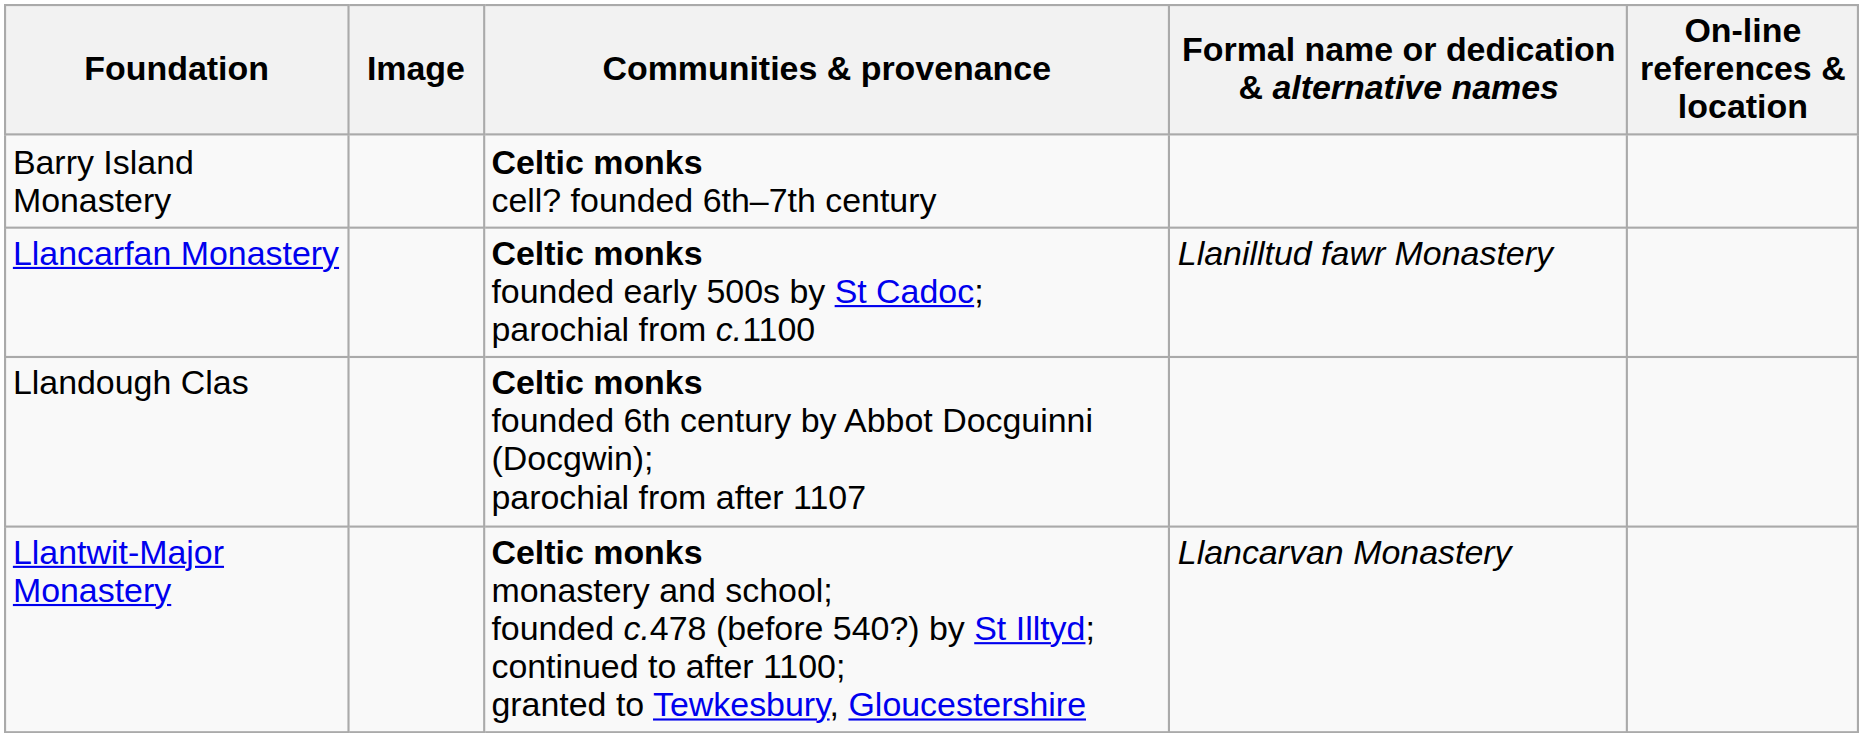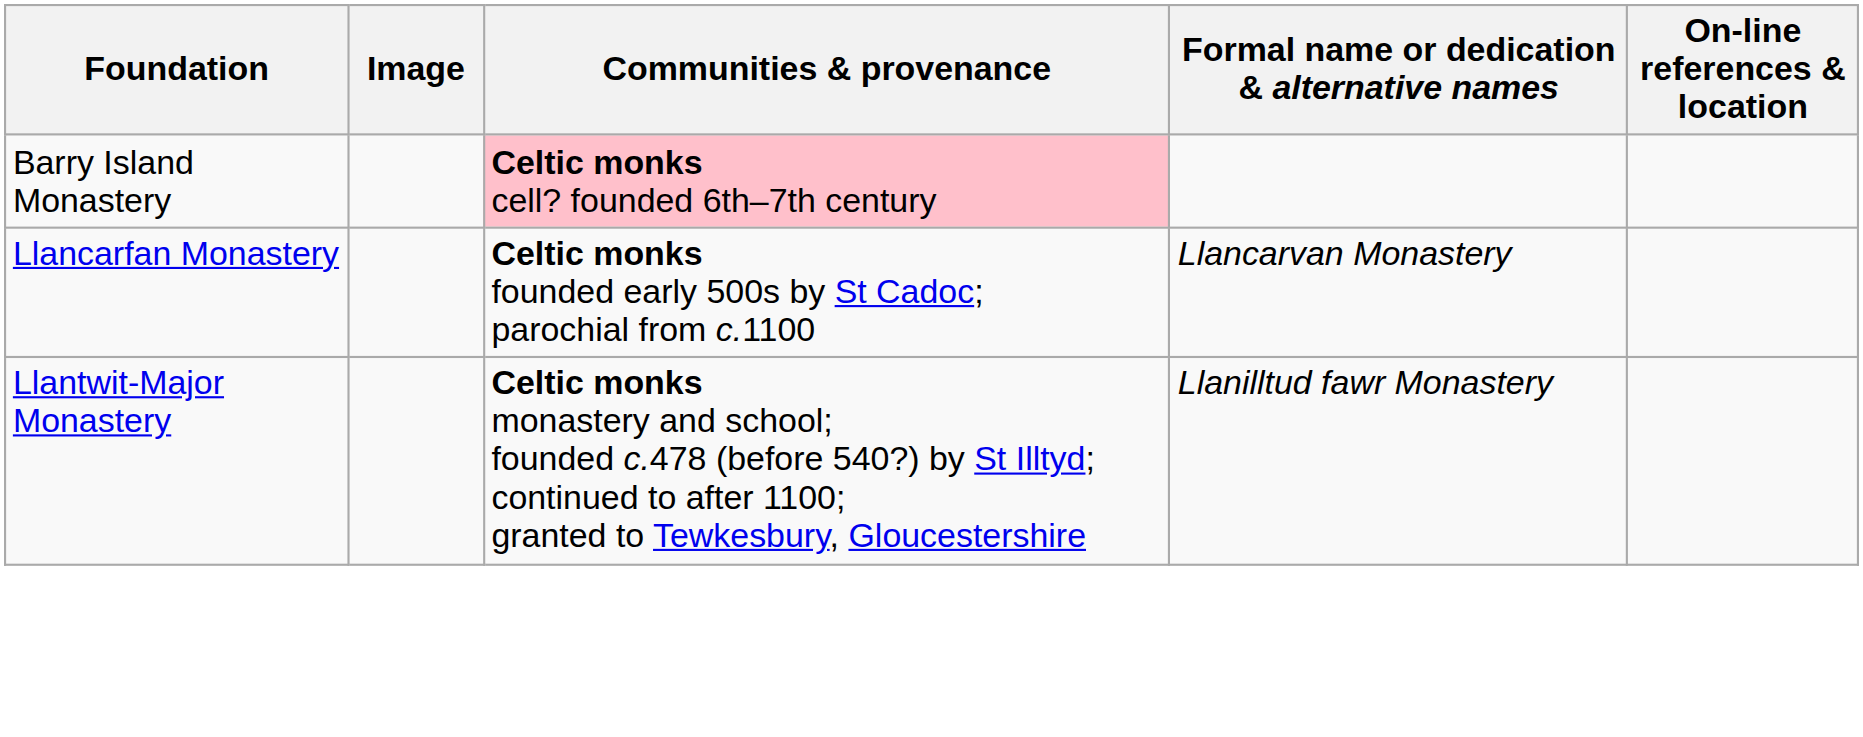 <table style="width:99%;" class="wikitable">
 <tr>
 <th style="width:15%;">Foundation</th>
 <th style="width:5%;">Image</th>
 <th style="width:30%;">Communities & provenance</th>
 <th style="width:20%;">Formal name or dedication <br>& <em>alternative names</em></th>
 <th style="width:10%;">On-line references & location</th>
 </tr>
 <tr valign=top>
 <td>Barry Island Monastery</td>
 <td></td>
-<td><strong>Celtic monks</strong><br>cell? founded 6th–7th century</td>
+<td style="background: pink;"><strong>Celtic monks</strong><br>cell? founded 6th–7th century</td>
 <td></td>
 <td></td>
 </tr>
 <tr valign=top>
 <td><a href='#'>Llancarfan Monastery</a></td>
 <td></td>
 <td><strong>Celtic monks</strong><br>founded early 500s by <a href='#'>St Cadoc</a>;<br>parochial from <em>c.</em>1100</td>
-<td><em>Llanilltud fawr Monastery</em></td>
-<td></td>
-</tr>
-<tr valign=top>
-<td>Llandough Clas</td>
-<td></td>
-<td><strong>Celtic monks</strong><br>founded 6th century by Abbot Docguinni (Docgwin);<br>parochial from after 1107</td>
-<td></td>
+<td><em>Llancarvan Monastery</em></td>
 <td></td>
 </tr>
 <tr valign=top>
 <td><a href='#'>Llantwit-Major Monastery</a></td>
 <td></td>
 <td><strong>Celtic monks</strong><br>monastery and school;<br>founded <em>c.</em>478 (before 540?) by <a href='#'>St Illtyd</a>; continued to after 1100;<br>granted to <a href='#'>Tewkesbury</a>, <a href='#'>Gloucestershire</a></td>
-<td><em>Llancarvan Monastery</em></td>
+<td><em>Llanilltud fawr Monastery</em></td>
 <td></td>
 </tr>
 </table>
